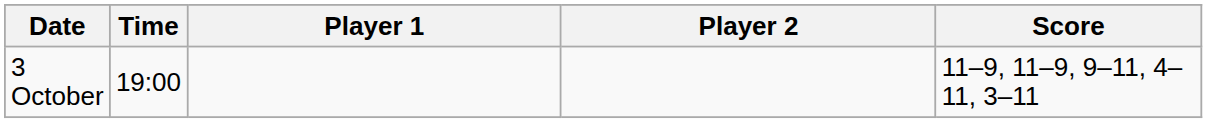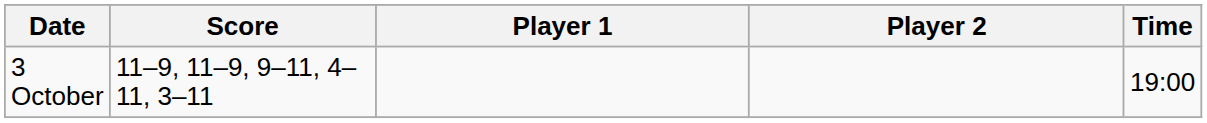 <table class="sortable wikitable" style="font-size:90%">
 <tr>
 <th width="40">Date</th>
-<th width="30">Time</th>
+<th width="140">Score</th>
 <th width="200">Player 1</th>
 <th width="200">Player 2</th>
-<th width="140">Score</th>
+<th width="30">Time</th>
 </tr>
 <tr>
 <td>3 October</td>
-<td>19:00</td>
+<td>11–9, 11–9, 9–11, 4–11, 3–11</td>
 <td></td>
 <td><strong></strong></td>
-<td>11–9, 11–9, 9–11, 4–11, 3–11</td>
+<td>19:00</td>
 </tr>
 </table>
